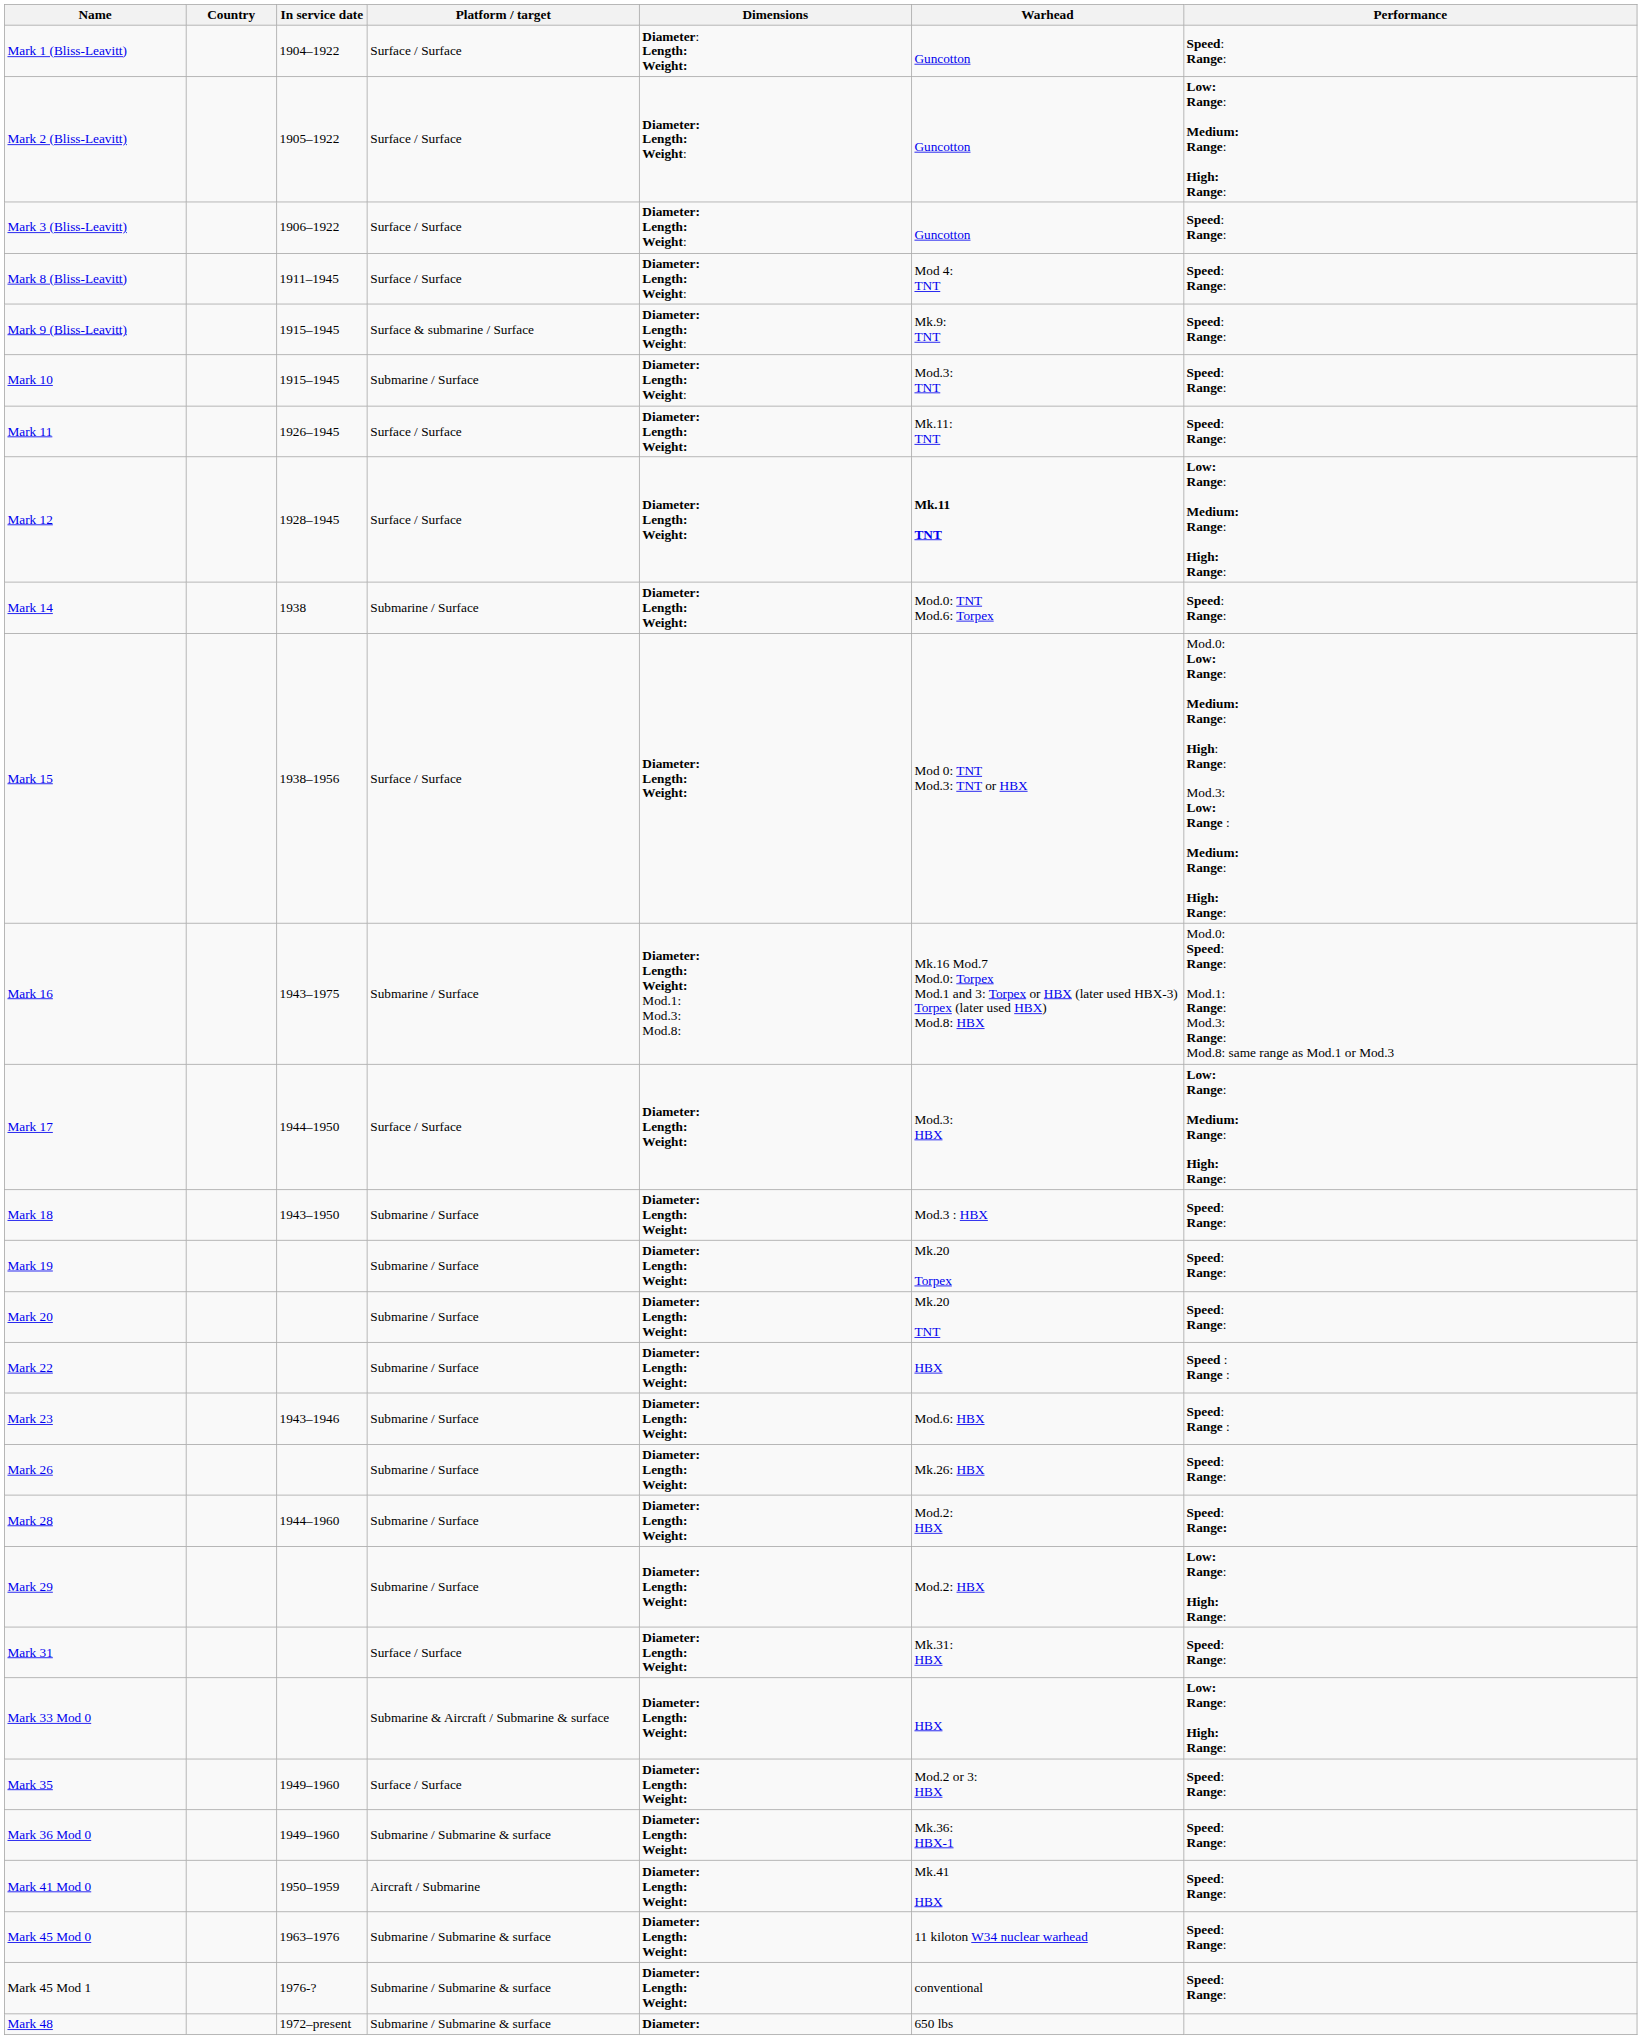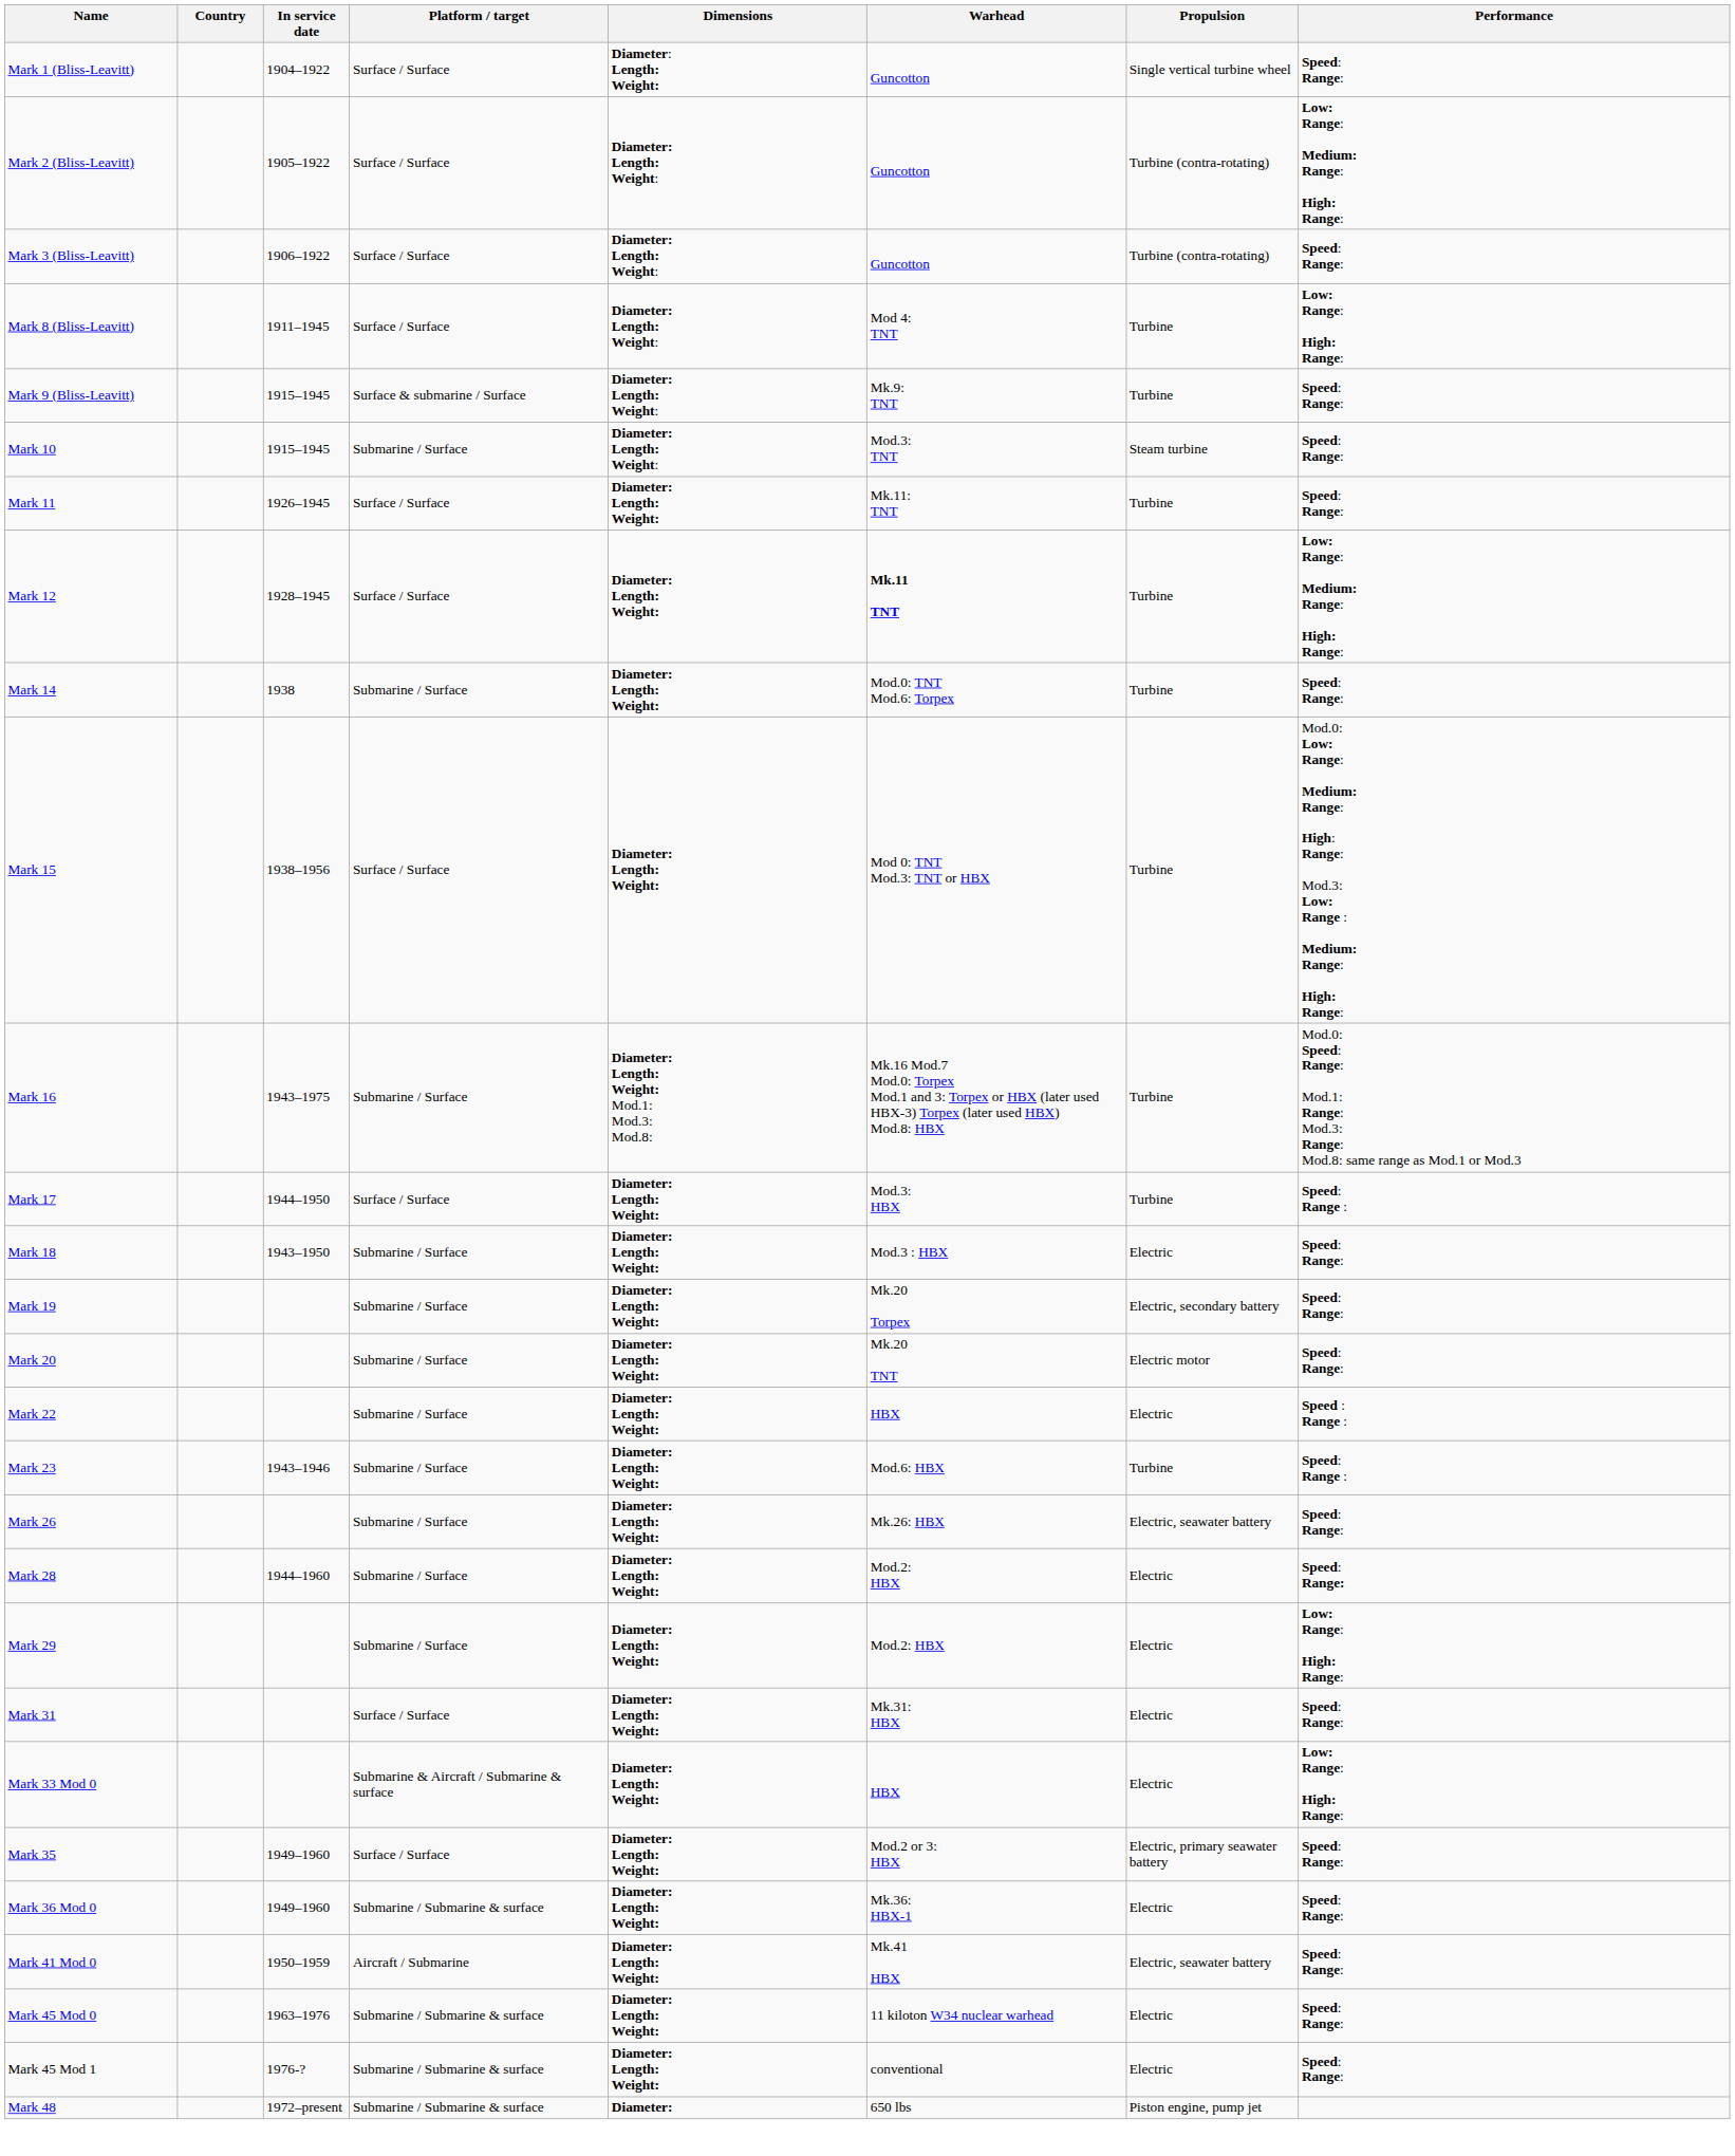 <table class="wikitable sortable" style="text-align: left;">
 <tr valign=top>
 <th width=10%>Name</th>
 <th width="5%">Country</th>
 <th width=5%>In service date</th>
 <th width=15%>Platform / target</th>
 <th width=15%>Dimensions</th>
 <th width=15%>Warhead</th>
+<th width=10%>Propulsion</th>
 <th width=25%>Performance</th>
 </tr>
 <tr>
 <td><a href='#'>Mark 1 (Bliss-Leavitt)</a></td>
 <td></td>
 <td>1904–1922</td>
 <td>Surface / Surface</td>
 <td><strong>Diameter</strong>: <br><strong>Length: </strong><br><strong>Weight: </strong></td>
 <td><br><a href='#'>Guncotton</a></td>
+<td>Single vertical turbine wheel</td>
 <td><strong>Speed</strong>: <br><strong>Range</strong>: </td>
 </tr>
 <tr>
 <td><a href='#'>Mark 2 (Bliss-Leavitt)</a></td>
 <td></td>
 <td>1905–1922</td>
 <td>Surface / Surface</td>
 <td><strong>Diameter: </strong><br><strong>Length: </strong><br><strong>Weight</strong>: </td>
 <td><br><a href='#'>Guncotton</a></td>
+<td>Turbine (contra-rotating)</td>
 <td><strong>Low: </strong><br><strong>Range</strong>: <br><br><strong>Medium: </strong><br><strong>Range</strong>: <br><br><strong>High: </strong><br><strong>Range</strong>: </td>
 </tr>
 <tr>
 <td><a href='#'>Mark 3 (Bliss-Leavitt)</a></td>
 <td></td>
 <td>1906–1922</td>
 <td>Surface / Surface</td>
 <td><strong>Diameter: </strong><br><strong>Length: </strong><br><strong>Weight</strong>: </td>
 <td><br><a href='#'>Guncotton</a></td>
+<td>Turbine (contra-rotating)</td>
 <td><strong>Speed</strong>: <br><strong>Range</strong>: </td>
 </tr>
 <tr>
 <td><a href='#'>Mark 8 (Bliss-Leavitt)</a></td>
 <td></td>
 <td>1911–1945</td>
 <td>Surface / Surface</td>
 <td><strong>Diameter: </strong><br><strong>Length: </strong><br><strong>Weight</strong>: </td>
 <td>Mod 4: <br><a href='#'>TNT</a></td>
-<td><strong>Speed</strong>: <br><strong>Range</strong>: </td>
+<td>Turbine</td>
+<td><strong>Low: </strong><br><strong>Range</strong>: <br><br><strong>High: </strong><br><strong>Range</strong>: </td>
 </tr>
 <tr>
 <td><a href='#'>Mark 9 (Bliss-Leavitt)</a></td>
 <td></td>
 <td>1915–1945</td>
 <td>Surface & submarine / Surface</td>
 <td><strong>Diameter: </strong><br><strong>Length: </strong><br><strong>Weight</strong>: </td>
 <td>Mk.9:<br><a href='#'>TNT</a></td>
+<td>Turbine</td>
 <td><strong>Speed</strong>: <br><strong>Range</strong>: </td>
 </tr>
 <tr>
 <td><a href='#'>Mark 10</a></td>
 <td></td>
 <td>1915–1945</td>
 <td>Submarine / Surface</td>
 <td><strong>Diameter: </strong><br><strong>Length: </strong><br><strong>Weight</strong>: </td>
 <td>Mod.3: <br><a href='#'>TNT</a></td>
+<td>Steam turbine</td>
 <td><strong>Speed</strong>: <br><strong>Range</strong>: </td>
 </tr>
 <tr>
 <td><a href='#'>Mark 11</a></td>
 <td></td>
 <td>1926–1945</td>
 <td>Surface / Surface</td>
 <td><strong>Diameter: </strong><br><strong>Length: </strong><br><strong>Weight: </strong></td>
 <td>Mk.11: <br><a href='#'>TNT</a></td>
+<td>Turbine</td>
 <td><strong>Speed</strong>: <br><strong>Range</strong>: </td>
 </tr>
 <tr>
 <td><a href='#'>Mark 12</a></td>
 <td></td>
 <td>1928–1945</td>
 <td>Surface / Surface</td>
 <td><strong>Diameter:</strong> <br><strong>Length:</strong><br><strong>Weight:</strong> </td>
 <td><strong>Mk.11<br><br><a href='#'>TNT</a></strong></td>
+<td>Turbine</td>
 <td><strong>Low:</strong> <br><strong>Range</strong>: <br><br><strong>Medium: </strong><br><strong>Range</strong>: <br><br><strong>High:</strong> <br><strong>Range</strong>: </td>
 </tr>
 <tr>
 <td><a href='#'>Mark 14</a></td>
 <td></td>
 <td>1938</td>
 <td>Submarine / Surface</td>
 <td><strong>Diameter:</strong> <br><strong>Length:</strong> <br><strong>Weight:</strong> </td>
 <td>Mod.0:  <a href='#'>TNT</a><br>Mod.6:  <a href='#'>Torpex</a></td>
+<td>Turbine</td>
 <td><strong>Speed</strong>: <br><strong>Range</strong>: </td>
 </tr>
 <tr>
 <td><a href='#'>Mark 15</a></td>
 <td></td>
 <td>1938–1956</td>
 <td>Surface / Surface</td>
 <td><strong>Diameter:</strong> <br><strong>Length:</strong> <br><strong>Weight:</strong> </td>
 <td>Mod 0:  <a href='#'>TNT</a><br>Mod.3:  <a href='#'>TNT</a> or  <a href='#'>HBX</a></td>
+<td>Turbine</td>
 <td>Mod.0:<br><strong>Low:</strong> <br><strong>Range</strong>: <br><br><strong>Medium:</strong> <br><strong>Range</strong>: <br><br><strong>High</strong>: <br><strong>Range</strong>: <br><br>Mod.3:<br><strong>Low: </strong><br><strong>Range</strong> :<br><br><strong>Medium:</strong> <br><strong>Range</strong>: <br><br><strong>High:</strong> <br><strong>Range</strong>: </td>
 </tr>
 <tr>
 <td><a href='#'>Mark 16</a></td>
 <td></td>
 <td>1943–1975</td>
 <td>Submarine / Surface</td>
 <td><strong>Diameter:</strong> <br><strong>Length:</strong> <br> <strong>Weight:</strong> <br>Mod.1: <br>Mod.3: <br>Mod.8: </td>
 <td>Mk.16 Mod.7<br>Mod.0:  <a href='#'>Torpex</a><br>Mod.1 and 3:  <a href='#'>Torpex</a> or <a href='#'>HBX</a> (later used HBX-3)  <a href='#'>Torpex</a> (later used <a href='#'>HBX</a>)<br>Mod.8:  <a href='#'>HBX</a></td>
+<td>Turbine</td>
 <td>Mod.0:<br><strong>Speed</strong>: <br><strong>Range</strong>: <br><br>Mod.1:<br><strong>Range</strong>: <br>Mod.3:<br><strong>Range</strong>: <br>Mod.8: same range as Mod.1 or Mod.3</td>
 </tr>
 <tr>
 <td><a href='#'>Mark 17</a></td>
 <td></td>
 <td>1944–1950</td>
 <td>Surface / Surface</td>
 <td><strong>Diameter: </strong><br><strong>Length: </strong><br><strong>Weight: </strong></td>
 <td>Mod.3: <br><a href='#'>HBX</a></td>
-<td><strong>Low: </strong><br><strong>Range</strong>: <br><br><strong>Medium: </strong><br><strong>Range</strong>: <br><br><strong>High: </strong><br><strong>Range</strong>: </td>
+<td>Turbine</td>
+<td><strong>Speed</strong>: <br><strong>Range</strong> :</td>
 </tr>
 <tr>
 <td><a href='#'>Mark 18</a></td>
 <td></td>
 <td>1943–1950</td>
 <td>Submarine / Surface</td>
 <td><strong>Diameter: </strong><br><strong>Length:</strong><br><strong>Weight: </strong></td>
 <td>Mod.3 : <a href='#'>HBX</a></td>
+<td>Electric</td>
 <td><strong>Speed</strong>: <br><strong>Range</strong>:</td>
 </tr>
 <tr>
 <td><a href='#'>Mark 19</a></td>
 <td></td>
 <td></td>
 <td>Submarine / Surface</td>
 <td><strong>Diameter: </strong><br><strong>Length: </strong><br><strong>Weight: </strong></td>
 <td>Mk.20<br><br><a href='#'>Torpex</a></td>
+<td>Electric, secondary battery</td>
 <td><strong>Speed</strong>: <br><strong>Range</strong>: </td>
 </tr>
 <tr>
 <td><a href='#'>Mark 20</a></td>
 <td></td>
 <td></td>
 <td>Submarine / Surface</td>
 <td><strong>Diameter: </strong><br><strong>Length: </strong><br><strong>Weight: </strong></td>
 <td>Mk.20<br><br><a href='#'>TNT</a></td>
+<td>Electric motor</td>
 <td><strong>Speed</strong>: <br><strong>Range</strong>: </td>
 </tr>
 <tr>
 <td><a href='#'>Mark 22</a></td>
 <td></td>
 <td></td>
 <td>Submarine / Surface</td>
 <td><strong>Diameter: </strong><br><strong>Length: </strong><br><strong>Weight: </strong></td>
 <td> <a href='#'>HBX</a></td>
+<td>Electric</td>
 <td><strong>Speed</strong> :<br><strong>Range</strong> :</td>
 </tr>
 <tr>
 <td><a href='#'>Mark 23</a></td>
 <td></td>
 <td>1943–1946</td>
 <td>Submarine / Surface</td>
 <td><strong>Diameter: </strong><br><strong>Length: </strong><br><strong>Weight: </strong></td>
 <td>Mod.6:  <a href='#'>HBX</a></td>
+<td>Turbine</td>
 <td><strong>Speed</strong>: <br><strong>Range</strong> : </td>
 </tr>
 <tr>
 <td><a href='#'>Mark 26</a></td>
 <td></td>
 <td></td>
 <td>Submarine / Surface</td>
 <td><strong>Diameter:</strong><br><strong>Length: </strong><br><strong>Weight: </strong></td>
 <td>Mk.26:  <a href='#'>HBX</a></td>
+<td>Electric, seawater battery</td>
 <td><strong>Speed</strong>: <br><strong>Range</strong>: </td>
 </tr>
 <tr>
 <td><a href='#'>Mark 28</a></td>
 <td></td>
 <td>1944–1960</td>
 <td>Submarine / Surface</td>
 <td><strong>Diameter: </strong><br><strong>Length: </strong><br><strong>Weight: </strong></td>
 <td>Mod.2: <br><a href='#'>HBX</a></td>
+<td>Electric</td>
 <td><strong>Speed</strong>: <br><strong>Range: </strong></td>
 </tr>
 <tr>
 <td><a href='#'>Mark 29</a></td>
 <td></td>
 <td></td>
 <td>Submarine / Surface</td>
 <td><strong>Diameter: </strong><br><strong>Length: </strong><br><strong>Weight: </strong></td>
 <td>Mod.2:  <a href='#'>HBX</a></td>
+<td>Electric</td>
 <td><strong>Low: </strong><br><strong>Range</strong>: <br><br><strong>High: </strong><br><strong>Range</strong>:</td>
 </tr>
 <tr>
 <td><a href='#'>Mark 31</a></td>
 <td></td>
 <td></td>
 <td>Surface / Surface</td>
 <td><strong>Diameter: </strong><br><strong>Length: </strong><br><strong>Weight: </strong></td>
 <td>Mk.31:<br><a href='#'>HBX</a></td>
+<td>Electric</td>
 <td><strong>Speed</strong>: <br><strong>Range</strong>: </td>
 </tr>
 <tr>
 <td><a href='#'>Mark 33 Mod 0</a></td>
 <td></td>
 <td></td>
 <td>Submarine & Aircraft / Submarine & surface</td>
 <td><strong>Diameter: </strong><br><strong>Length: </strong><br><strong>Weight: </strong></td>
 <td><br><a href='#'>HBX</a></td>
+<td>Electric</td>
 <td><strong>Low: </strong><br><strong>Range</strong>: <br><br><strong>High: </strong><br><strong>Range</strong>: </td>
 </tr>
 <tr>
 <td><a href='#'>Mark 35</a></td>
 <td></td>
 <td>1949–1960</td>
 <td>Surface / Surface</td>
 <td><strong>Diameter: </strong><br><strong>Length: </strong><br><strong>Weight: </strong></td>
 <td>Mod.2 or 3: <br><a href='#'>HBX</a></td>
+<td>Electric, primary seawater battery</td>
 <td><strong>Speed</strong>: <br><strong>Range</strong>: </td>
 </tr>
 <tr>
 <td><a href='#'>Mark 36 Mod 0</a></td>
 <td></td>
 <td>1949–1960</td>
 <td>Submarine / Submarine & surface</td>
 <td><strong>Diameter: </strong><br><strong>Length: </strong><br><strong>Weight: </strong></td>
 <td>Mk.36: <br><a href='#'>HBX-1</a></td>
+<td>Electric</td>
 <td><strong>Speed</strong>: <br><strong>Range</strong>: </td>
 </tr>
 <tr>
 <td><a href='#'>Mark 41 Mod 0</a></td>
 <td></td>
 <td>1950–1959</td>
 <td>Aircraft / Submarine</td>
 <td><strong>Diameter: </strong><br><strong>Length: </strong><br><strong>Weight: </strong></td>
 <td>Mk.41<br><br><a href='#'>HBX</a></td>
+<td>Electric,  seawater battery</td>
 <td><strong>Speed</strong>: <br><strong>Range</strong>:</td>
 </tr>
 <tr>
 <td><a href='#'>Mark 45 Mod 0</a></td>
 <td></td>
 <td>1963–1976</td>
 <td>Submarine / Submarine & surface</td>
 <td><strong>Diameter: </strong><br><strong>Length: </strong><br><strong>Weight: </strong></td>
 <td>11 kiloton <a href='#'>W34 nuclear warhead</a></td>
+<td>Electric</td>
 <td><strong>Speed</strong>: <br><strong>Range</strong>: </td>
 </tr>
 <tr>
 <td>Mark 45 Mod 1</td>
 <td></td>
 <td>1976-?</td>
 <td>Submarine / Submarine & surface</td>
 <td><strong>Diameter: </strong><br><strong>Length: </strong><br><strong>Weight:</strong></td>
 <td>conventional</td>
+<td>Electric</td>
 <td><strong>Speed</strong>: <br><strong>Range</strong>: </td>
 </tr>
 <tr>
 <td><a href='#'>Mark 48</a></td>
 <td></td>
 <td>1972–present</td>
 <td>Submarine / Submarine & surface</td>
 <td><strong>Diameter: </strong></td>
 <td>650 lbs</td>
+<td>Piston engine, pump jet</td>
 <td></td>
 </tr>
 </table>
